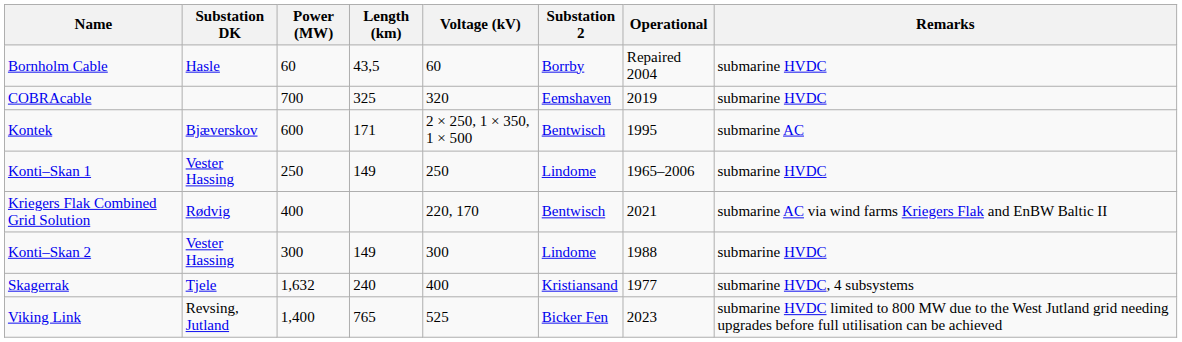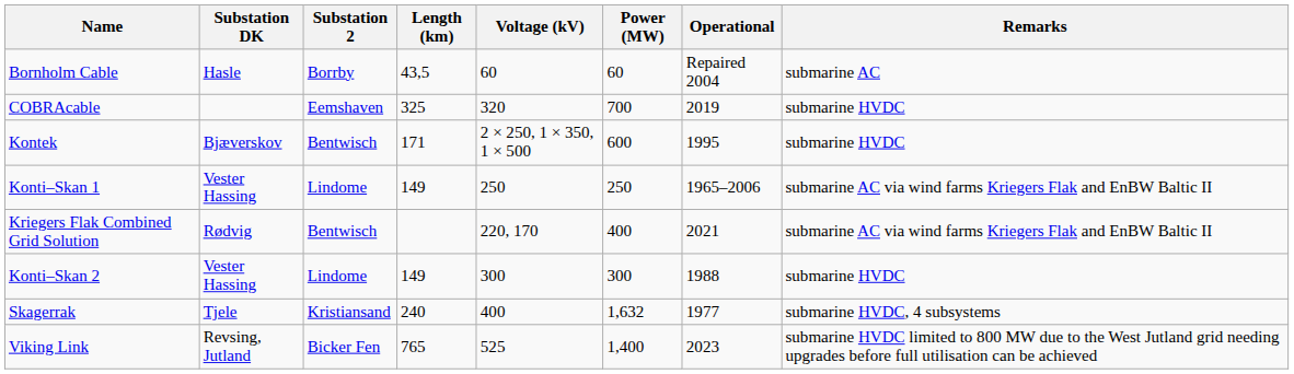 <table class="wikitable sortable">
 <tr>
 <th>Name</th>
 <th>Substation DK</th>
-<th>Power (MW)</th>
+<th>Substation 2</th>
 <th>Length (km)</th>
 <th>Voltage (kV)</th>
-<th>Substation 2</th>
+<th>Power (MW)</th>
 <th>Operational</th>
 <th>Remarks</th>
 </tr>
 <tr>
 <td><a href='#'>Bornholm Cable</a></td>
 <td><a href='#'>Hasle</a></td>
-<td>60</td>
+<td> <a href='#'>Borrby</a></td>
 <td>43,5</td>
 <td>60</td>
-<td> <a href='#'>Borrby</a></td>
+<td>60</td>
 <td>Repaired 2004</td>
-<td>submarine <a href='#'>HVDC</a></td>
+<td>submarine <a href='#'>AC</a></td>
 </tr>
 <tr>
 <td><a href='#'>COBRAcable</a></td>
 <td></td>
-<td>700</td>
+<td> <a href='#'>Eemshaven</a></td>
 <td>325</td>
 <td>320</td>
-<td> <a href='#'>Eemshaven</a></td>
+<td>700</td>
 <td>2019</td>
 <td>submarine <a href='#'>HVDC</a></td>
 </tr>
 <tr>
 <td><a href='#'>Kontek</a></td>
 <td><a href='#'>Bjæverskov</a></td>
-<td>600</td>
+<td> <a href='#'>Bentwisch</a></td>
 <td>171</td>
 <td>2 × 250, 1 × 350, 1 × 500</td>
-<td> <a href='#'>Bentwisch</a></td>
+<td>600</td>
 <td>1995</td>
-<td>submarine <a href='#'>AC</a></td>
+<td>submarine <a href='#'>HVDC</a></td>
 </tr>
 <tr>
 <td><a href='#'> Konti–Skan 1</a></td>
 <td><a href='#'>Vester Hassing</a></td>
-<td>250</td>
+<td> <a href='#'>Lindome</a></td>
 <td>149</td>
 <td>250</td>
-<td> <a href='#'>Lindome</a></td>
+<td>250</td>
 <td>1965–2006</td>
-<td>submarine <a href='#'>HVDC</a></td>
+<td>submarine <a href='#'>AC</a> via wind farms <a href='#'>Kriegers Flak</a> and EnBW Baltic II</td>
 </tr>
 <tr>
 <td><a href='#'>Kriegers Flak Combined Grid Solution</a></td>
 <td><a href='#'>Rødvig</a></td>
-<td>400</td>
+<td> <a href='#'>Bentwisch</a></td>
 <td></td>
 <td>220, 170</td>
-<td> <a href='#'>Bentwisch</a></td>
+<td>400</td>
 <td>2021</td>
 <td>submarine <a href='#'>AC</a> via wind farms <a href='#'>Kriegers Flak</a> and EnBW Baltic II</td>
 </tr>
 <tr>
 <td><a href='#'> Konti–Skan 2</a></td>
 <td><a href='#'>Vester Hassing</a></td>
-<td>300</td>
+<td> <a href='#'>Lindome</a></td>
 <td>149</td>
 <td>300</td>
-<td> <a href='#'>Lindome</a></td>
+<td>300</td>
 <td>1988</td>
 <td>submarine <a href='#'>HVDC</a></td>
 </tr>
 <tr>
 <td><a href='#'>Skagerrak</a></td>
 <td><a href='#'>Tjele</a></td>
-<td>1,632</td>
+<td> <a href='#'>Kristiansand</a></td>
 <td>240</td>
 <td>400</td>
-<td> <a href='#'>Kristiansand</a></td>
+<td>1,632</td>
 <td>1977</td>
 <td>submarine <a href='#'>HVDC</a>, 4 subsystems</td>
 </tr>
 <tr>
 <td><a href='#'>Viking Link</a></td>
 <td>Revsing, <a href='#'>Jutland</a></td>
-<td>1,400</td>
+<td> <a href='#'>Bicker Fen</a></td>
 <td>765</td>
 <td>525</td>
-<td> <a href='#'>Bicker Fen</a></td>
+<td>1,400</td>
 <td>2023</td>
 <td>submarine <a href='#'>HVDC</a> limited to 800 MW due to the West Jutland grid needing upgrades before full utilisation can be achieved</td>
 </tr>
 </table>
